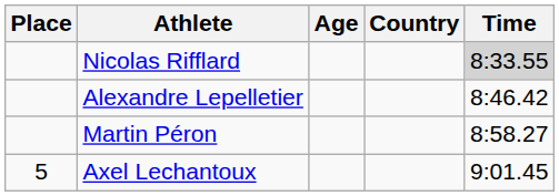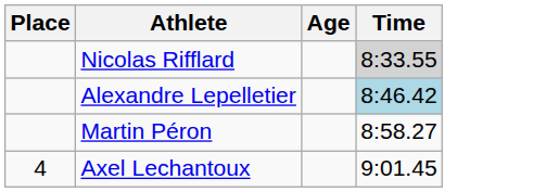 <table class="wikitable mw-datatable sortable">
 <tr>
 <th>Place</th>
 <th>Athlete</th>
 <th>Age</th>
-<th>Country</th>
 <th>Time</th>
 </tr>
 <tr>
 <td align=center></td>
 <td><a href='#'>Nicolas Rifflard</a></td>
-<td></td>
 <td></td>
 <td style="background: lightgrey;">8:33.55</td>
 </tr>
 <tr>
 <td align=center></td>
 <td><a href='#'>Alexandre Lepelletier</a></td>
 <td></td>
-<td></td>
-<td>8:46.42</td>
+<td style="background: lightblue;">8:46.42</td>
 </tr>
 <tr>
 <td align=center></td>
 <td><a href='#'>Martin Péron</a></td>
 <td></td>
-<td></td>
 <td>8:58.27</td>
 </tr>
 <tr>
-<td align=center>5</td>
+<td align=center>4</td>
 <td><a href='#'>Axel Lechantoux</a></td>
-<td></td>
 <td></td>
 <td>9:01.45</td>
 </tr>
 </table>
